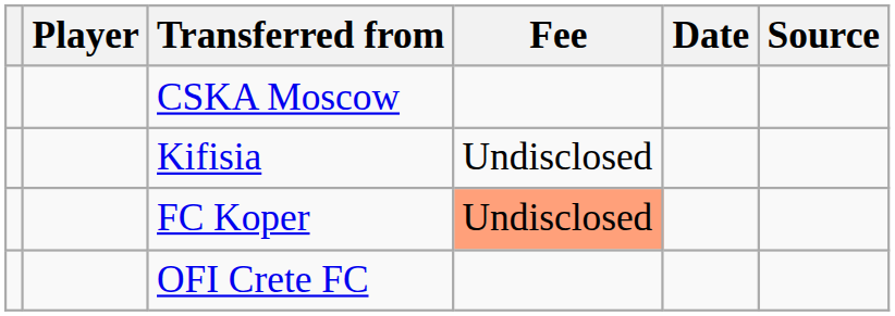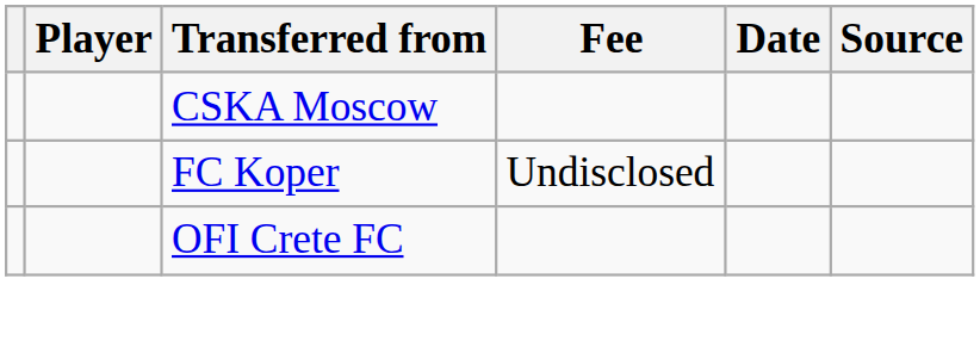 <table class="wikitable plainrowheaders sortable">
 <tr>
 <th></th>
 <th scope="col">Player</th>
 <th>Transferred from</th>
 <th style="width: 80px;">Fee</th>
 <th scope="col">Date</th>
 <th scope="col">Source</th>
 </tr>
 <tr>
 <td align="center"></td>
 <td></td>
 <td> <a href='#'>CSKA Moscow</a></td>
 <td></td>
 <td></td>
 <td></td>
 </tr>
 <tr>
 <td align="center"></td>
-<td> </td>
-<td> <a href='#'>Kifisia</a></td>
-<td>Undisclosed</td>
-<td></td>
-<td></td>
-</tr>
-<tr>
-<td align="center"></td>
 <td></td>
 <td> <a href='#'>FC Koper</a></td>
-<td style="background: lightsalmon;">Undisclosed</td>
+<td>Undisclosed</td>
 <td></td>
 <td></td>
 </tr>
 <tr>
 <td align="center"></td>
 <td> </td>
 <td> <a href='#'>OFI Crete FC</a></td>
 <td></td>
 <td></td>
 <td></td>
 </tr>
 </table>
